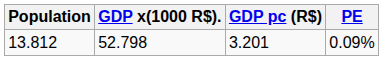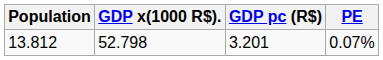 <table class="wikitable" border="1">
 <tr>
 <th>Population</th>
 <th><a href='#'>GDP</a> x(1000 R$).</th>
 <th><a href='#'>GDP pc</a> (R$)</th>
 <th><a href='#'>PE</a></th>
 </tr>
 <tr>
 <td>13.812</td>
 <td>52.798</td>
 <td>3.201</td>
-<td>0.09%</td>
+<td>0.07%</td>
 </tr>
 <tr>
 </tr>
 </table>
